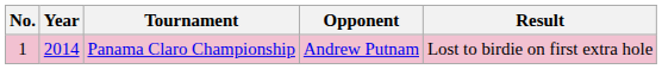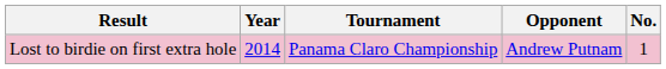 <table class="wikitable" style="font-size:95%;">
 <tr>
-<th>No.</th>
+<th>Result</th>
 <th>Year</th>
 <th>Tournament</th>
 <th>Opponent</th>
-<th>Result</th>
+<th>No.</th>
 </tr>
 <tr style="background:#F2C1D1;">
-<td align=center>1</td>
+<td>Lost to birdie on first extra hole</td>
 <td><a href='#'>2014</a></td>
 <td><a href='#'>Panama Claro Championship</a></td>
 <td> <a href='#'>Andrew Putnam</a></td>
-<td>Lost to birdie on first extra hole</td>
+<td align=center>1</td>
 </tr>
 </table>
